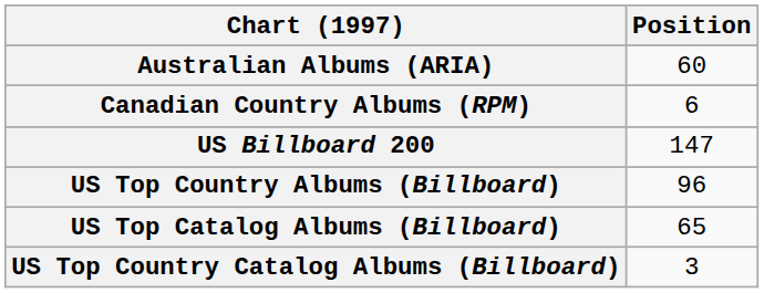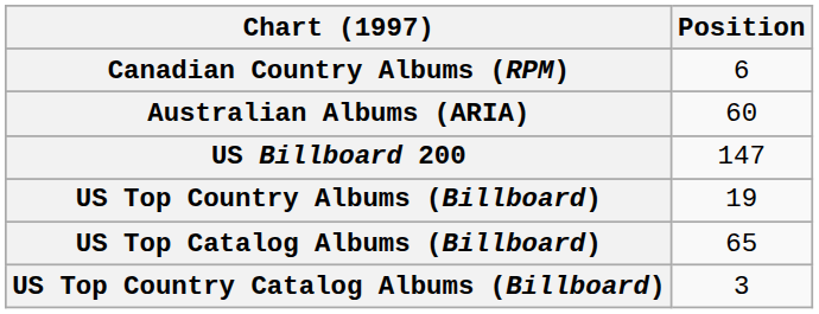 <table class="wikitable sortable plainrowheaders" style="text-align:center">
 <tr>
 <th scope="col">Chart (1997)</th>
 <th scope="col">Position</th>
 </tr>
 <tr>
+<th scope="row">Canadian Country Albums (<em>RPM</em>)</th>
+<td>6</td>
+</tr>
+<tr>
 <th scope="row">Australian Albums (ARIA)</th>
 <td>60</td>
-</tr>
-<tr>
-<th scope="row">Canadian Country Albums (<em>RPM</em>)</th>
-<td>6</td>
 </tr>
 <tr>
 <th scope="row">US <em>Billboard</em> 200</th>
 <td>147</td>
 </tr>
 <tr>
 <th scope="row">US Top Country Albums (<em>Billboard</em>)</th>
-<td>96</td>
+<td>19</td>
 </tr>
 <tr>
 <th scope="row">US Top Catalog Albums (<em>Billboard</em>)</th>
 <td>65</td>
 </tr>
 <tr>
 <th scope="row">US Top Country Catalog Albums (<em>Billboard</em>)</th>
 <td>3</td>
 </tr>
 </table>
